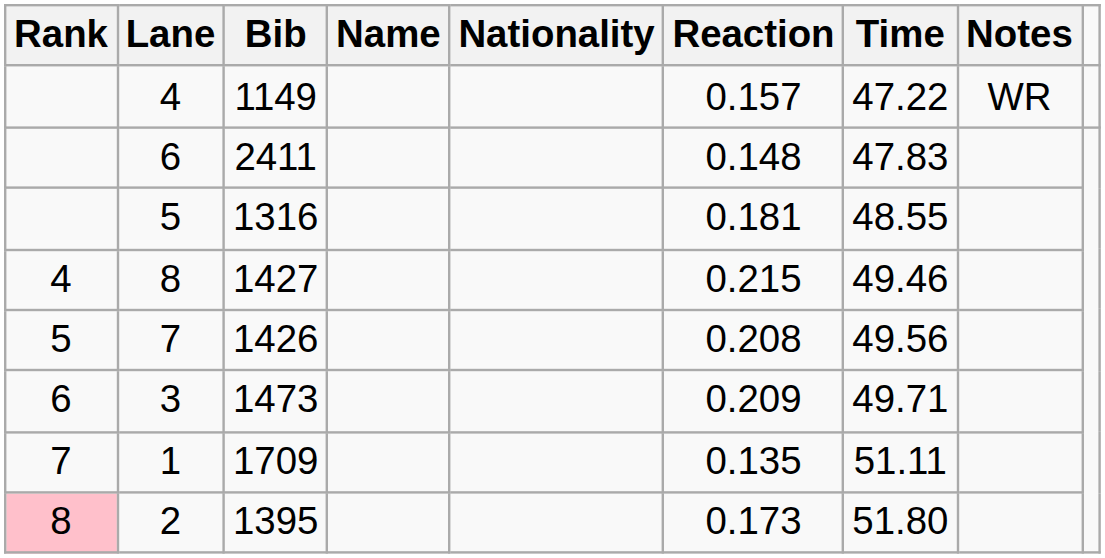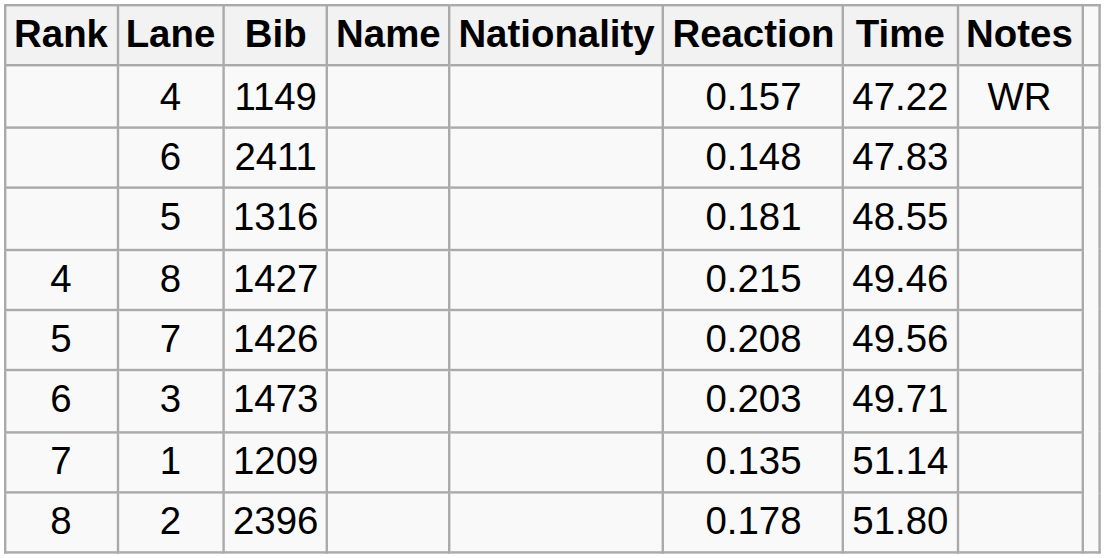 <table class="wikitable sortable" style="text-align:center">
 <tr>
 <th>Rank</th>
 <th>Lane</th>
 <th>Bib</th>
 <th>Name</th>
 <th>Nationality</th>
 <th>Reaction</th>
 <th>Time</th>
 <th>Notes</th>
 </tr>
 <tr>
 <td></td>
 <td>4</td>
 <td>1149</td>
 <td align=left></td>
 <td align=left></td>
 <td>0.157</td>
 <td>47.22</td>
 <td>WR</td>
 <td></td>
 </tr>
 <tr>
 <td></td>
 <td>6</td>
 <td>2411</td>
 <td align=left></td>
 <td align=left></td>
 <td>0.148</td>
 <td>47.83</td>
 <td></td>
 </tr>
 <tr>
 <td></td>
 <td>5</td>
 <td>1316</td>
 <td align=left></td>
 <td align=left></td>
 <td>0.181</td>
 <td>48.55</td>
 <td></td>
 </tr>
 <tr>
 <td>4</td>
 <td>8</td>
 <td>1427</td>
 <td align=left></td>
 <td align=left></td>
 <td>0.215</td>
 <td>49.46</td>
 <td></td>
 </tr>
 <tr>
 <td>5</td>
 <td>7</td>
 <td>1426</td>
 <td align=left></td>
 <td align=left></td>
 <td>0.208</td>
 <td>49.56</td>
 <td></td>
 </tr>
 <tr>
 <td>6</td>
 <td>3</td>
 <td>1473</td>
 <td align=left></td>
 <td align=left></td>
-<td>0.209</td>
+<td>0.203</td>
 <td>49.71</td>
 <td></td>
 </tr>
 <tr>
 <td>7</td>
 <td>1</td>
-<td>1709</td>
+<td>1209</td>
 <td align=left></td>
 <td align=left></td>
 <td>0.135</td>
-<td>51.11</td>
+<td>51.14</td>
 <td></td>
 </tr>
 <tr>
-<td style="background: pink;">8</td>
+<td>8</td>
 <td>2</td>
-<td>1395</td>
+<td>2396</td>
 <td align=left></td>
 <td align=left></td>
-<td>0.173</td>
+<td>0.178</td>
 <td>51.80</td>
 <td></td>
 </tr>
 </table>
